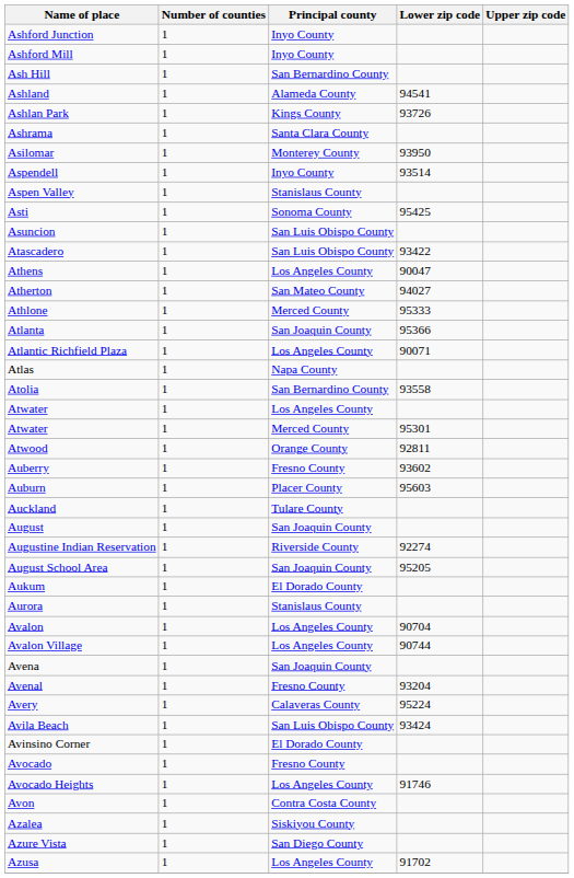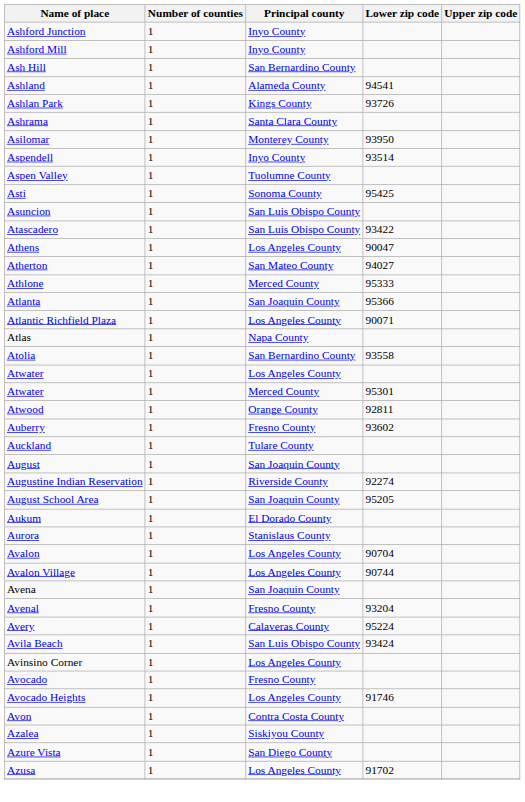 <table class="wikitable">
 <tr>
 <th>Name of place</th>
 <th>Number of counties</th>
 <th>Principal county</th>
 <th>Lower zip code</th>
 <th>Upper zip code</th>
 </tr>
 <tr --->
 <td><a href='#'>Ashford Junction</a></td>
 <td>1</td>
 <td><a href='#'>Inyo County</a></td>
 <td> </td>
 <td> </td>
 </tr>
 <tr --->
 <td><a href='#'>Ashford Mill</a></td>
 <td>1</td>
 <td><a href='#'>Inyo County</a></td>
 <td> </td>
 <td> </td>
 </tr>
 <tr --->
 <td><a href='#'>Ash Hill</a></td>
 <td>1</td>
 <td><a href='#'>San Bernardino County</a></td>
 <td> </td>
 <td> </td>
 </tr>
 <tr --->
 <td><a href='#'>Ashland</a></td>
 <td>1</td>
 <td><a href='#'>Alameda County</a></td>
 <td>94541</td>
 <td> </td>
 </tr>
 <tr --->
 <td><a href='#'>Ashlan Park</a></td>
 <td>1</td>
 <td><a href='#'>Kings County</a></td>
 <td>93726</td>
 <td> </td>
 </tr>
 <tr --->
 <td><a href='#'>Ashrama</a></td>
 <td>1</td>
 <td><a href='#'>Santa Clara County</a></td>
 <td> </td>
 <td> </td>
 </tr>
 <tr --->
 <td><a href='#'>Asilomar</a></td>
 <td>1</td>
 <td><a href='#'>Monterey County</a></td>
 <td>93950</td>
 <td> </td>
 </tr>
 <tr --->
 <td><a href='#'>Aspendell</a></td>
 <td>1</td>
 <td><a href='#'>Inyo County</a></td>
 <td>93514</td>
 <td> </td>
 </tr>
 <tr --->
 <td><a href='#'>Aspen Valley</a></td>
 <td>1</td>
-<td><a href='#'>Stanislaus County</a></td>
+<td><a href='#'>Tuolumne County</a></td>
 <td> </td>
 <td> </td>
 </tr>
 <tr --->
 <td><a href='#'>Asti</a></td>
 <td>1</td>
 <td><a href='#'>Sonoma County</a></td>
 <td>95425</td>
 <td> </td>
 </tr>
 <tr --->
 <td><a href='#'>Asuncion</a></td>
 <td>1</td>
 <td><a href='#'>San Luis Obispo County</a></td>
 <td> </td>
 <td> </td>
 </tr>
 <tr --->
 <td><a href='#'>Atascadero</a></td>
 <td>1</td>
 <td><a href='#'>San Luis Obispo County</a></td>
 <td>93422</td>
 <td> </td>
 </tr>
 <tr --->
 <td><a href='#'>Athens</a></td>
 <td>1</td>
 <td><a href='#'>Los Angeles County</a></td>
 <td>90047</td>
 <td> </td>
 </tr>
 <tr --->
 <td><a href='#'>Atherton</a></td>
 <td>1</td>
 <td><a href='#'>San Mateo County</a></td>
 <td>94027</td>
 <td> </td>
 </tr>
 <tr --->
 <td><a href='#'>Athlone</a></td>
 <td>1</td>
 <td><a href='#'>Merced County</a></td>
 <td>95333</td>
 <td> </td>
 </tr>
 <tr --->
 <td><a href='#'>Atlanta</a></td>
 <td>1</td>
 <td><a href='#'>San Joaquin County</a></td>
 <td>95366</td>
 <td> </td>
 </tr>
 <tr --->
 <td><a href='#'>Atlantic Richfield Plaza</a></td>
 <td>1</td>
 <td><a href='#'>Los Angeles County</a></td>
 <td>90071</td>
 <td> </td>
 </tr>
 <tr --->
 <td>Atlas</td>
 <td>1</td>
 <td><a href='#'>Napa County</a></td>
 <td> </td>
 <td> </td>
 </tr>
 <tr --->
 <td><a href='#'>Atolia</a></td>
 <td>1</td>
 <td><a href='#'>San Bernardino County</a></td>
 <td>93558</td>
 <td> </td>
 </tr>
 <tr --->
 <td><a href='#'>Atwater</a></td>
 <td>1</td>
 <td><a href='#'>Los Angeles County</a></td>
 <td> </td>
 <td> </td>
 </tr>
 <tr --->
 <td><a href='#'>Atwater</a></td>
 <td>1</td>
 <td><a href='#'>Merced County</a></td>
 <td>95301</td>
 <td> </td>
 </tr>
 <tr --->
 <td><a href='#'>Atwood</a></td>
 <td>1</td>
 <td><a href='#'>Orange County</a></td>
 <td>92811</td>
 <td> </td>
 </tr>
 <tr --->
 <td><a href='#'>Auberry</a></td>
 <td>1</td>
 <td><a href='#'>Fresno County</a></td>
 <td>93602</td>
 <td> </td>
 </tr>
 <tr --->
-<td><a href='#'>Auburn</a></td>
-<td>1</td>
-<td><a href='#'>Placer County</a></td>
-<td>95603</td>
-<td> </td>
-</tr>
-<tr --->
 <td><a href='#'>Auckland</a></td>
 <td>1</td>
 <td><a href='#'>Tulare County</a></td>
 <td> </td>
 <td> </td>
 </tr>
 <tr --->
 <td><a href='#'>August</a></td>
 <td>1</td>
 <td><a href='#'>San Joaquin County</a></td>
 <td> </td>
 <td> </td>
 </tr>
 <tr --->
 <td><a href='#'>Augustine Indian Reservation</a></td>
 <td>1</td>
 <td><a href='#'>Riverside County</a></td>
 <td>92274</td>
 <td> </td>
 </tr>
 <tr --->
 <td><a href='#'>August School Area</a></td>
 <td>1</td>
 <td><a href='#'>San Joaquin County</a></td>
 <td>95205</td>
 <td> </td>
 </tr>
 <tr --->
 <td><a href='#'>Aukum</a></td>
 <td>1</td>
 <td><a href='#'>El Dorado County</a></td>
 <td> </td>
 <td> </td>
 </tr>
 <tr --->
 <td><a href='#'>Aurora</a></td>
 <td>1</td>
 <td><a href='#'>Stanislaus County</a></td>
 <td> </td>
 <td> </td>
 </tr>
 <tr --->
 <td><a href='#'>Avalon</a></td>
 <td>1</td>
 <td><a href='#'>Los Angeles County</a></td>
 <td>90704</td>
 <td> </td>
 </tr>
 <tr --->
 <td><a href='#'>Avalon Village</a></td>
 <td>1</td>
 <td><a href='#'>Los Angeles County</a></td>
 <td>90744</td>
 <td> </td>
 </tr>
 <tr --->
 <td>Avena</td>
 <td>1</td>
 <td><a href='#'>San Joaquin County</a></td>
 <td> </td>
 <td> </td>
 </tr>
 <tr --->
 <td><a href='#'>Avenal</a></td>
 <td>1</td>
 <td><a href='#'>Fresno County</a></td>
 <td>93204</td>
 <td> </td>
 </tr>
 <tr --->
 <td><a href='#'>Avery</a></td>
 <td>1</td>
 <td><a href='#'>Calaveras County</a></td>
 <td>95224</td>
 <td> </td>
 </tr>
 <tr --->
 <td><a href='#'>Avila Beach</a></td>
 <td>1</td>
 <td><a href='#'>San Luis Obispo County</a></td>
 <td>93424</td>
 <td> </td>
 </tr>
 <tr --->
 <td>Avinsino Corner</td>
 <td>1</td>
-<td><a href='#'>El Dorado County</a></td>
+<td><a href='#'>Los Angeles County</a></td>
 <td> </td>
 <td> </td>
 </tr>
 <tr --->
 <td><a href='#'>Avocado</a></td>
 <td>1</td>
 <td><a href='#'>Fresno County</a></td>
 <td> </td>
 <td> </td>
 </tr>
 <tr --->
 <td><a href='#'>Avocado Heights</a></td>
 <td>1</td>
 <td><a href='#'>Los Angeles County</a></td>
 <td>91746</td>
 <td> </td>
 </tr>
 <tr --->
 <td><a href='#'>Avon</a></td>
 <td>1</td>
 <td><a href='#'>Contra Costa County</a></td>
 <td> </td>
 <td> </td>
 </tr>
 <tr --->
 <td><a href='#'>Azalea</a></td>
 <td>1</td>
 <td><a href='#'>Siskiyou County</a></td>
 <td> </td>
 <td> </td>
 </tr>
 <tr --->
 <td><a href='#'>Azure Vista</a></td>
 <td>1</td>
 <td><a href='#'>San Diego County</a></td>
 <td> </td>
 <td> </td>
 </tr>
 <tr --->
 <td><a href='#'>Azusa</a></td>
 <td>1</td>
 <td><a href='#'>Los Angeles County</a></td>
 <td>91702</td>
 <td> </td>
 </tr>
 <tr --->
 </tr>
 </table>
